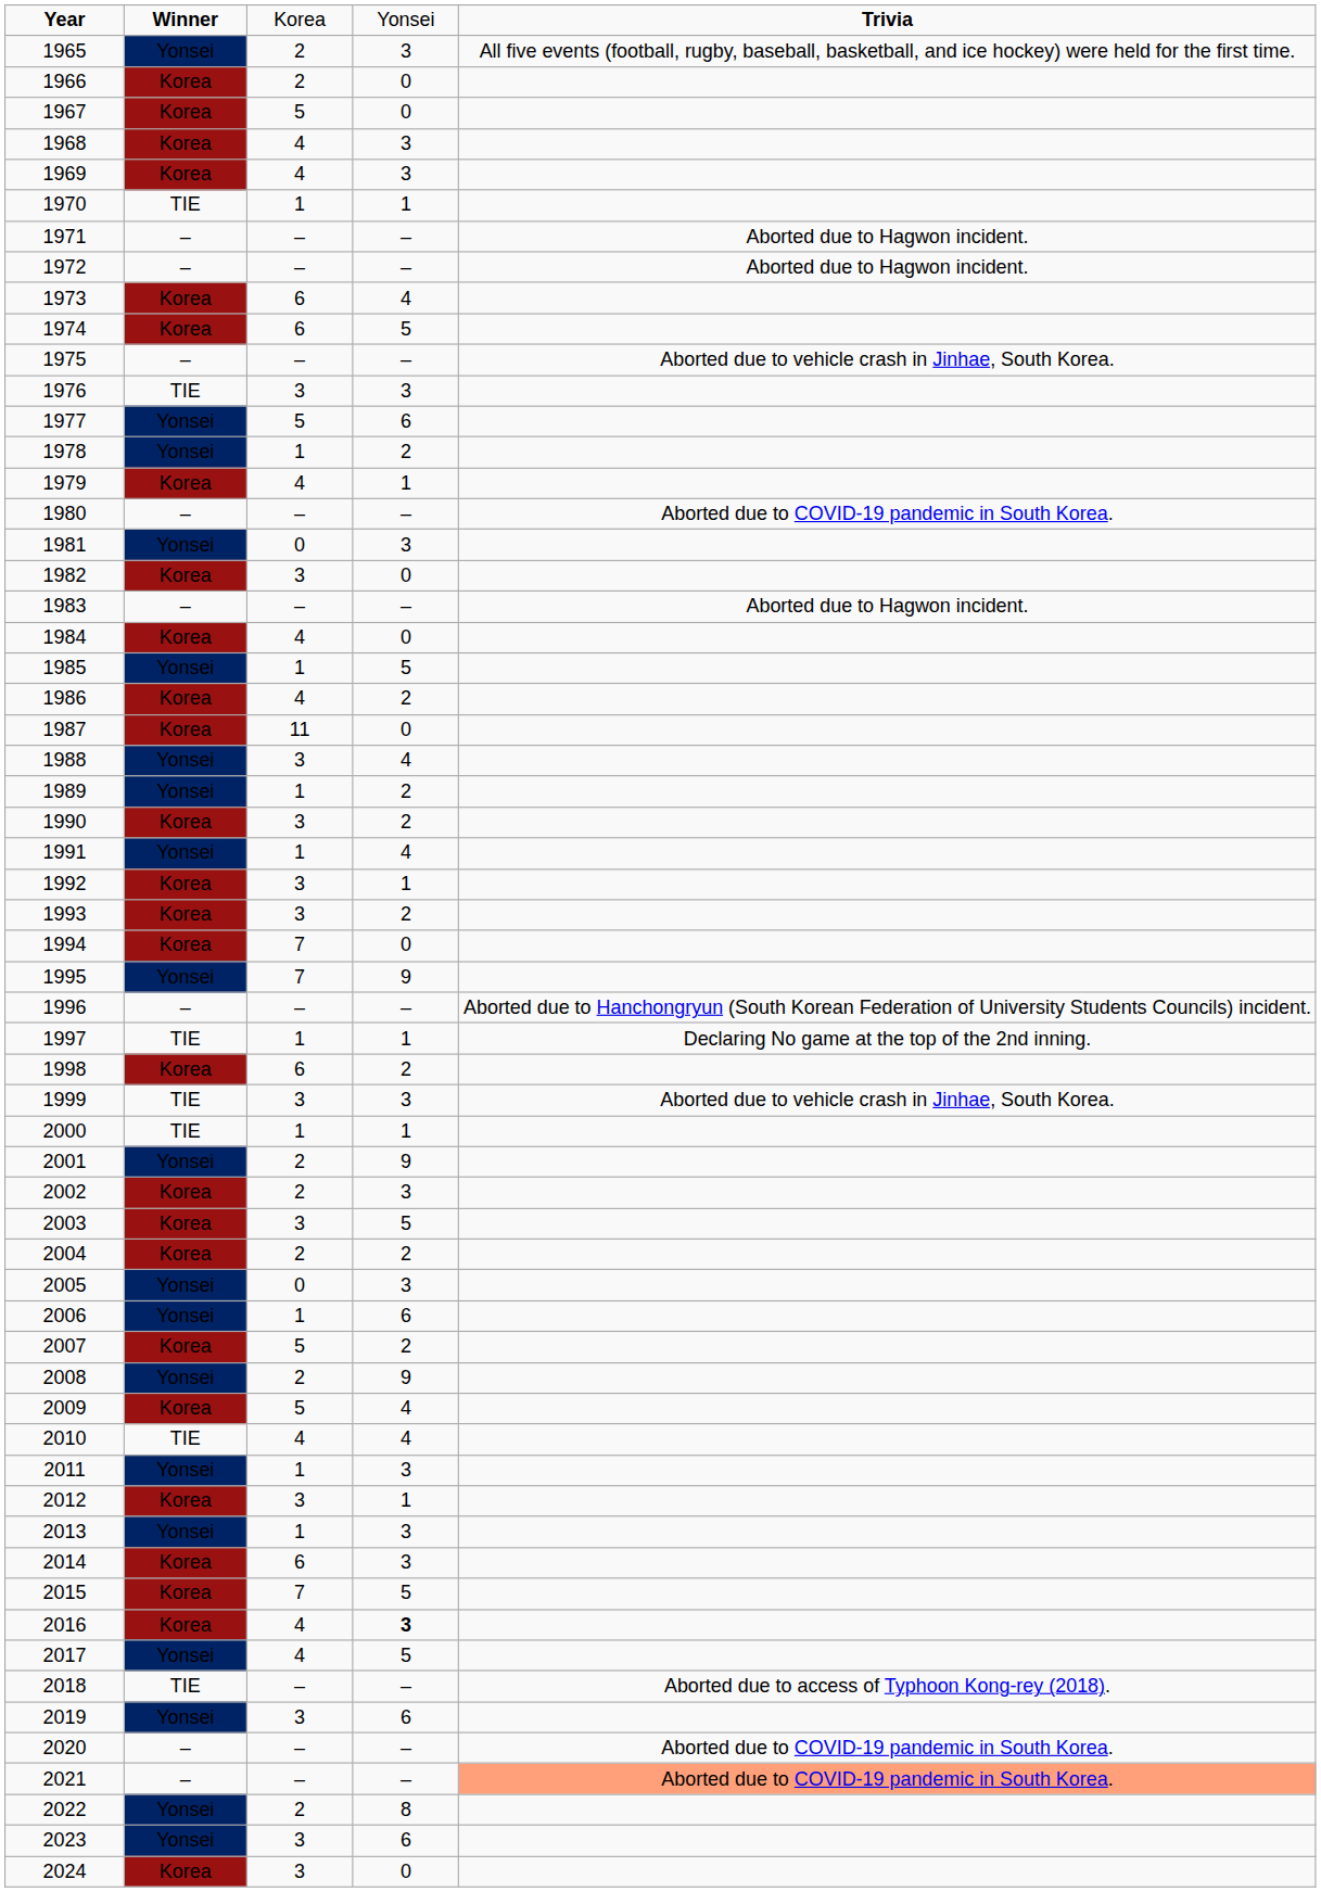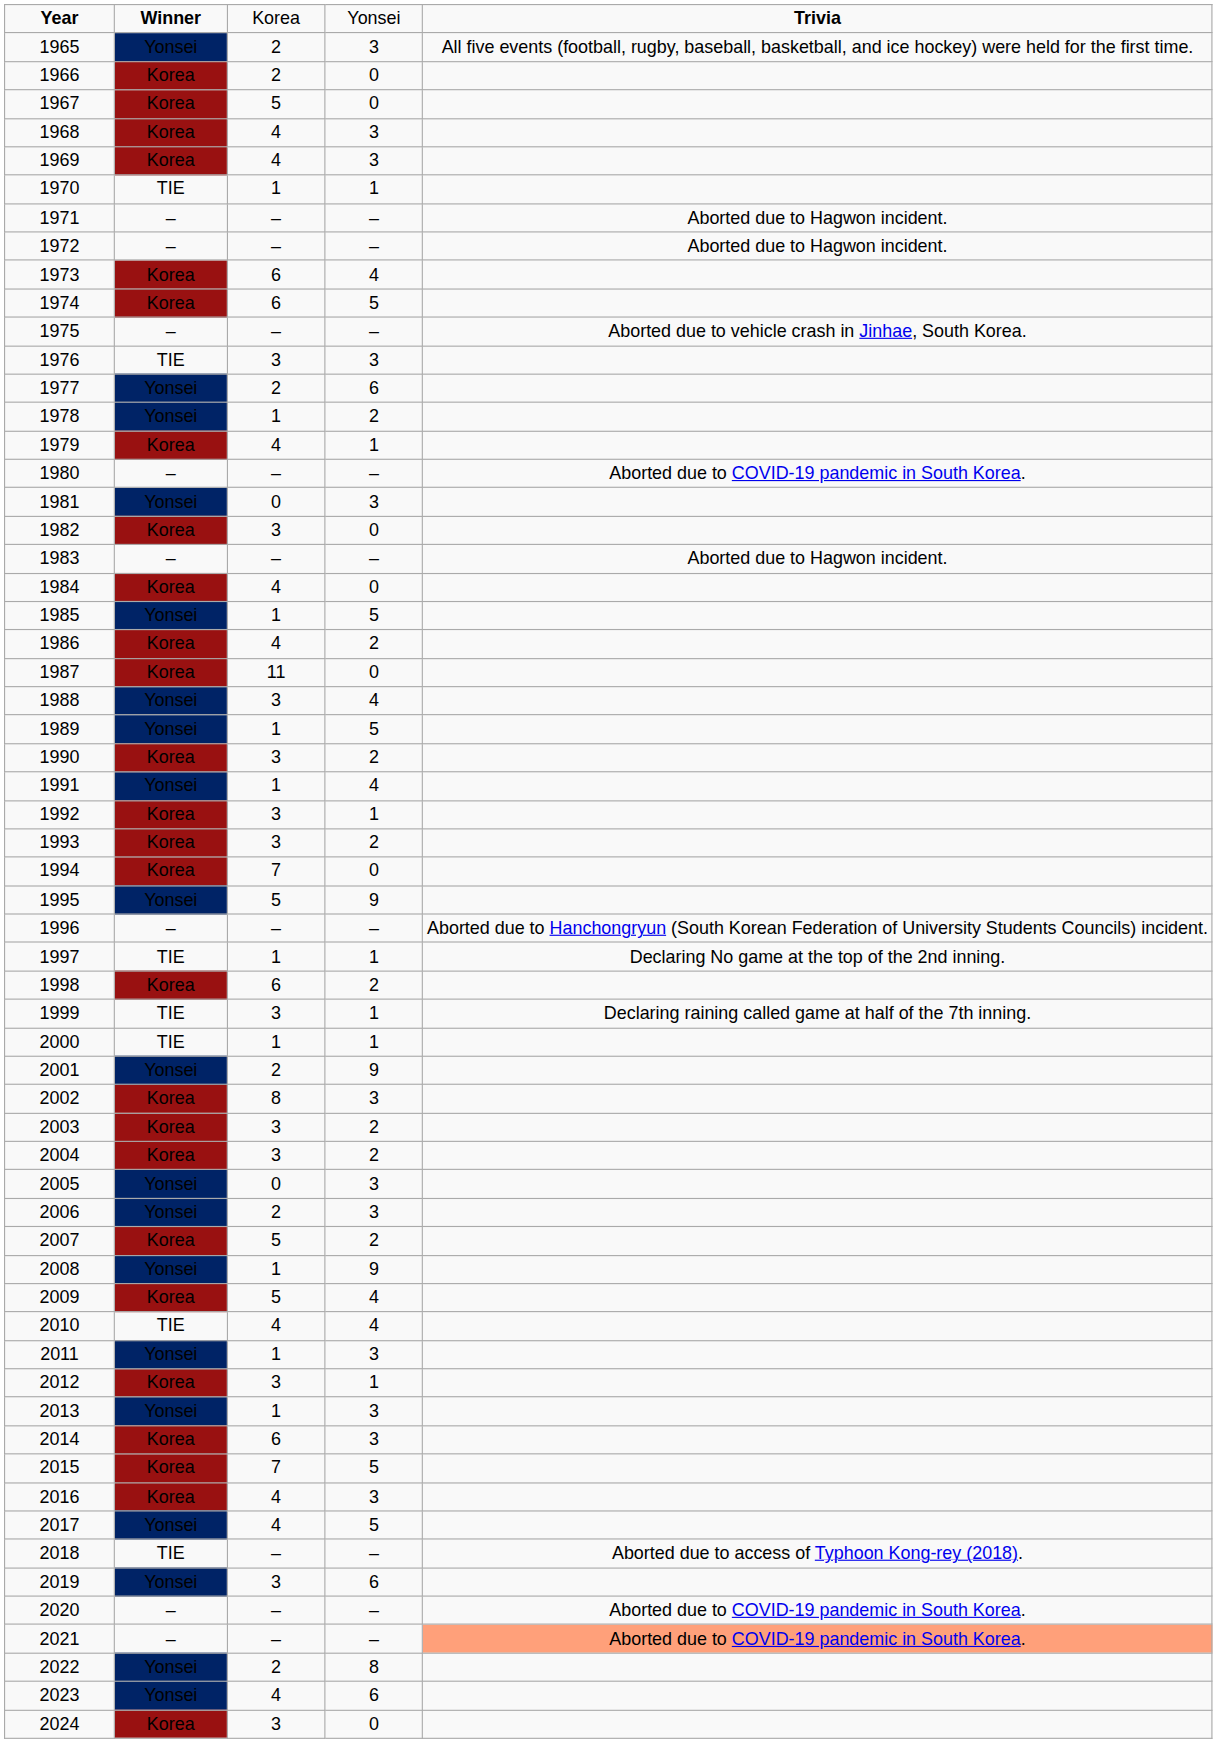 <table class="wikitable" style="text-align:center">
 <tr>
 <td height=17 width=48 style='height:12.75pt;width:68pt'><strong>Year</strong></td>
 <td width=70 style='width:70pt'><strong>Winner</strong></td>
 <td width=60 style='width:60pt'  style="background: #991111;"><span>Korea</span></td>
 <td width=60 style='width:60pt'  style="background: #002366;"><span>Yonsei</span></td>
 <td><strong>Trivia</strong></td>
 </tr>
 <tr>
 <td>1965</td>
 <td style="background: #002366;"><span>Yonsei</span></td>
 <td>2</td>
 <td>3</td>
 <td>All five events (football, rugby, baseball, basketball, and ice hockey) were held for the first time.</td>
 </tr>
 <tr>
 <td>1966</td>
 <td style="background: #991111;"><span>Korea</span></td>
 <td>2</td>
 <td>0</td>
 <td></td>
 </tr>
 <tr>
 <td>1967</td>
 <td style="background: #991111;"><span>Korea</span></td>
 <td>5</td>
 <td>0</td>
 <td></td>
 </tr>
 <tr>
 <td>1968</td>
 <td style="background: #991111;"><span>Korea</span></td>
 <td>4</td>
 <td>3</td>
 <td></td>
 </tr>
 <tr>
 <td>1969</td>
 <td style="background: #991111;"><span>Korea</span></td>
 <td>4</td>
 <td>3</td>
 <td></td>
 </tr>
 <tr>
 <td>1970</td>
 <td>TIE</td>
 <td>1</td>
 <td>1</td>
 <td></td>
 </tr>
 <tr>
 <td>1971</td>
 <td>–</td>
 <td>–</td>
 <td>–</td>
 <td>Aborted due to Hagwon incident.</td>
 </tr>
 <tr>
 <td>1972</td>
 <td>–</td>
 <td>–</td>
 <td>–</td>
 <td>Aborted due to Hagwon incident.</td>
 </tr>
 <tr>
 <td>1973</td>
 <td style="background: #991111;"><span>Korea</span></td>
 <td>6</td>
 <td>4</td>
 <td></td>
 </tr>
 <tr>
 <td>1974</td>
 <td style="background: #991111;"><span>Korea</span></td>
 <td>6</td>
 <td>5</td>
 <td></td>
 </tr>
 <tr>
 <td>1975</td>
 <td>–</td>
 <td>–</td>
 <td>–</td>
 <td>Aborted due to vehicle crash in <a href='#'>Jinhae</a>, South Korea.</td>
 </tr>
 <tr>
 <td>1976</td>
 <td>TIE</td>
 <td>3</td>
 <td>3</td>
 <td></td>
 </tr>
 <tr>
 <td>1977</td>
 <td style="background: #002366;"><span>Yonsei</span></td>
-<td>5</td>
+<td>2</td>
 <td>6</td>
 <td></td>
 </tr>
 <tr>
 <td>1978</td>
 <td style="background: #002366;"><span>Yonsei</span></td>
 <td>1</td>
 <td>2</td>
 <td></td>
 </tr>
 <tr>
 <td>1979</td>
 <td style="background: #991111;"><span>Korea</span></td>
 <td>4</td>
 <td>1</td>
 <td></td>
 </tr>
 <tr>
 <td>1980</td>
 <td>–</td>
 <td>–</td>
 <td>–</td>
 <td>Aborted due to <a href='#'>COVID-19 pandemic in South Korea</a>.</td>
 </tr>
 <tr>
 <td>1981</td>
 <td style="background: #002366;"><span>Yonsei</span></td>
 <td>0</td>
 <td>3</td>
 <td></td>
 </tr>
 <tr>
 <td>1982</td>
 <td style="background: #991111;"><span>Korea</span></td>
 <td>3</td>
 <td>0</td>
 <td></td>
 </tr>
 <tr>
 <td>1983</td>
 <td>–</td>
 <td>–</td>
 <td>–</td>
 <td>Aborted due to Hagwon incident.</td>
 </tr>
 <tr>
 <td>1984</td>
 <td style="background: #991111;"><span>Korea</span></td>
 <td>4</td>
 <td>0</td>
 <td></td>
 </tr>
 <tr>
 <td>1985</td>
 <td style="background: #002366;"><span>Yonsei</span></td>
 <td>1</td>
 <td>5</td>
 <td></td>
 </tr>
 <tr>
 <td>1986</td>
 <td style="background: #991111;"><span>Korea</span></td>
 <td>4</td>
 <td>2</td>
 <td></td>
 </tr>
 <tr>
 <td>1987</td>
 <td style="background: #991111;"><span>Korea</span></td>
 <td>11</td>
 <td>0</td>
 <td></td>
 </tr>
 <tr>
 <td>1988</td>
 <td style="background: #002366;"><span>Yonsei</span></td>
 <td>3</td>
 <td>4</td>
 <td></td>
 </tr>
 <tr>
 <td>1989</td>
 <td style="background: #002366;"><span>Yonsei</span></td>
 <td>1</td>
-<td>2</td>
+<td>5</td>
 <td></td>
 </tr>
 <tr>
 <td>1990</td>
 <td style="background: #991111;"><span>Korea</span></td>
 <td>3</td>
 <td>2</td>
 <td></td>
 </tr>
 <tr>
 <td>1991</td>
 <td style="background: #002366;"><span>Yonsei</span></td>
 <td>1</td>
 <td>4</td>
 <td></td>
 </tr>
 <tr>
 <td>1992</td>
 <td style="background: #991111;"><span>Korea</span></td>
 <td>3</td>
 <td>1</td>
 <td></td>
 </tr>
 <tr>
 <td>1993</td>
 <td style="background: #991111;"><span>Korea</span></td>
 <td>3</td>
 <td>2</td>
 <td></td>
 </tr>
 <tr>
 <td>1994</td>
 <td style="background: #991111;"><span>Korea</span></td>
 <td>7</td>
 <td>0</td>
 <td></td>
 </tr>
 <tr>
 <td>1995</td>
 <td style="background: #002366;"><span>Yonsei</span></td>
-<td>7</td>
+<td>5</td>
 <td>9</td>
 <td></td>
 </tr>
 <tr>
 <td>1996</td>
 <td>–</td>
 <td>–</td>
 <td>–</td>
 <td>Aborted due to <a href='#'>Hanchongryun</a> (South Korean Federation of University Students Councils) incident.</td>
 </tr>
 <tr>
 <td>1997</td>
 <td>TIE</td>
 <td>1</td>
 <td>1</td>
 <td>Declaring No game at the top of the 2nd inning.</td>
 </tr>
 <tr>
 <td>1998</td>
 <td style="background: #991111;"><span>Korea</span></td>
 <td>6</td>
 <td>2</td>
 <td></td>
 </tr>
 <tr>
 <td>1999</td>
 <td>TIE</td>
 <td>3</td>
-<td>3</td>
-<td>Aborted due to vehicle crash in <a href='#'>Jinhae</a>, South Korea.</td>
+<td>1</td>
+<td>Declaring raining called game at half of the 7th inning.</td>
 </tr>
 <tr>
 <td>2000</td>
 <td>TIE</td>
 <td>1</td>
 <td>1</td>
 <td></td>
 </tr>
 <tr>
 <td>2001</td>
 <td style="background: #002366;"><span>Yonsei</span></td>
 <td>2</td>
 <td>9</td>
 <td></td>
 </tr>
 <tr>
 <td>2002</td>
 <td style="background: #991111;"><span>Korea</span></td>
-<td>2</td>
+<td>8</td>
 <td>3</td>
 <td></td>
 </tr>
 <tr>
 <td>2003</td>
 <td style="background: #991111;"><span>Korea</span></td>
 <td>3</td>
-<td>5</td>
+<td>2</td>
 <td></td>
 </tr>
 <tr>
 <td>2004</td>
 <td style="background: #991111;"><span>Korea</span></td>
-<td>2</td>
+<td>3</td>
 <td>2</td>
 <td></td>
 </tr>
 <tr>
 <td>2005</td>
 <td style="background: #002366;"><span>Yonsei</span></td>
 <td>0</td>
 <td>3</td>
 <td></td>
 </tr>
 <tr>
 <td>2006</td>
 <td style="background: #002366;"><span>Yonsei</span></td>
-<td>1</td>
-<td>6</td>
+<td>2</td>
+<td>3</td>
 <td></td>
 </tr>
 <tr>
 <td>2007</td>
 <td style="background: #991111;"><span>Korea</span></td>
 <td>5</td>
 <td>2</td>
 <td></td>
 </tr>
 <tr>
 <td>2008</td>
 <td style="background: #002366;"><span>Yonsei</span></td>
-<td>2</td>
+<td>1</td>
 <td>9</td>
 <td></td>
 </tr>
 <tr>
 <td>2009</td>
 <td style="background: #991111;"><span>Korea</span></td>
 <td>5</td>
 <td>4</td>
 <td></td>
 </tr>
 <tr>
 <td>2010</td>
 <td>TIE</td>
 <td>4</td>
 <td>4</td>
 <td></td>
 </tr>
 <tr>
 <td>2011</td>
 <td style="background: #002366;"><span>Yonsei</span></td>
 <td>1</td>
 <td>3</td>
 <td></td>
 </tr>
 <tr>
 <td>2012</td>
 <td style="background: #991111;"><span>Korea</span></td>
 <td>3</td>
 <td>1</td>
 <td></td>
 </tr>
 <tr>
 <td>2013</td>
 <td style="background: #002366;"><span>Yonsei</span></td>
 <td>1</td>
 <td>3</td>
 <td></td>
 </tr>
 <tr>
 <td>2014</td>
 <td style="background: #991111;"><span>Korea</span></td>
 <td>6</td>
 <td>3</td>
 <td></td>
 </tr>
 <tr>
 <td>2015</td>
 <td style="background: #991111;"><span>Korea</span></td>
 <td>7</td>
 <td>5</td>
 <td></td>
 </tr>
 <tr>
 <td>2016</td>
 <td style="background: #991111;"><span>Korea</span></td>
 <td>4</td>
-<td><strong>3</strong></td>
+<td>3</td>
 <td></td>
 </tr>
 <tr>
 <td>2017</td>
 <td style="background: #002366;"><span>Yonsei</span></td>
 <td>4</td>
 <td>5</td>
 <td></td>
 </tr>
 <tr>
 <td>2018</td>
 <td>TIE</td>
 <td>–</td>
 <td>–</td>
 <td>Aborted due to access of <a href='#'>Typhoon Kong-rey (2018)</a>.</td>
 </tr>
 <tr>
 <td>2019</td>
 <td style="background: #002366;"><span>Yonsei</span></td>
 <td>3</td>
 <td>6</td>
 <td></td>
 </tr>
 <tr>
 <td>2020</td>
 <td>–</td>
 <td>–</td>
 <td>–</td>
 <td>Aborted due to <a href='#'>COVID-19 pandemic in South Korea</a>.</td>
 </tr>
 <tr>
 <td>2021</td>
 <td>–</td>
 <td>–</td>
 <td>–</td>
 <td style="background: lightsalmon;">Aborted due to <a href='#'>COVID-19 pandemic in South Korea</a>.</td>
 </tr>
 <tr>
 <td>2022</td>
 <td style="background: #002366;"><span>Yonsei</span></td>
 <td>2</td>
 <td>8</td>
 <td></td>
 </tr>
 <tr>
 <td>2023</td>
 <td style="background: #002366;"><span>Yonsei</span></td>
-<td>3</td>
+<td>4</td>
 <td>6</td>
 <td></td>
 </tr>
 <tr>
 <td>2024</td>
 <td style="background: #991111;"><span>Korea</span></td>
 <td>3</td>
 <td>0</td>
 <td></td>
 </tr>
 </table>
